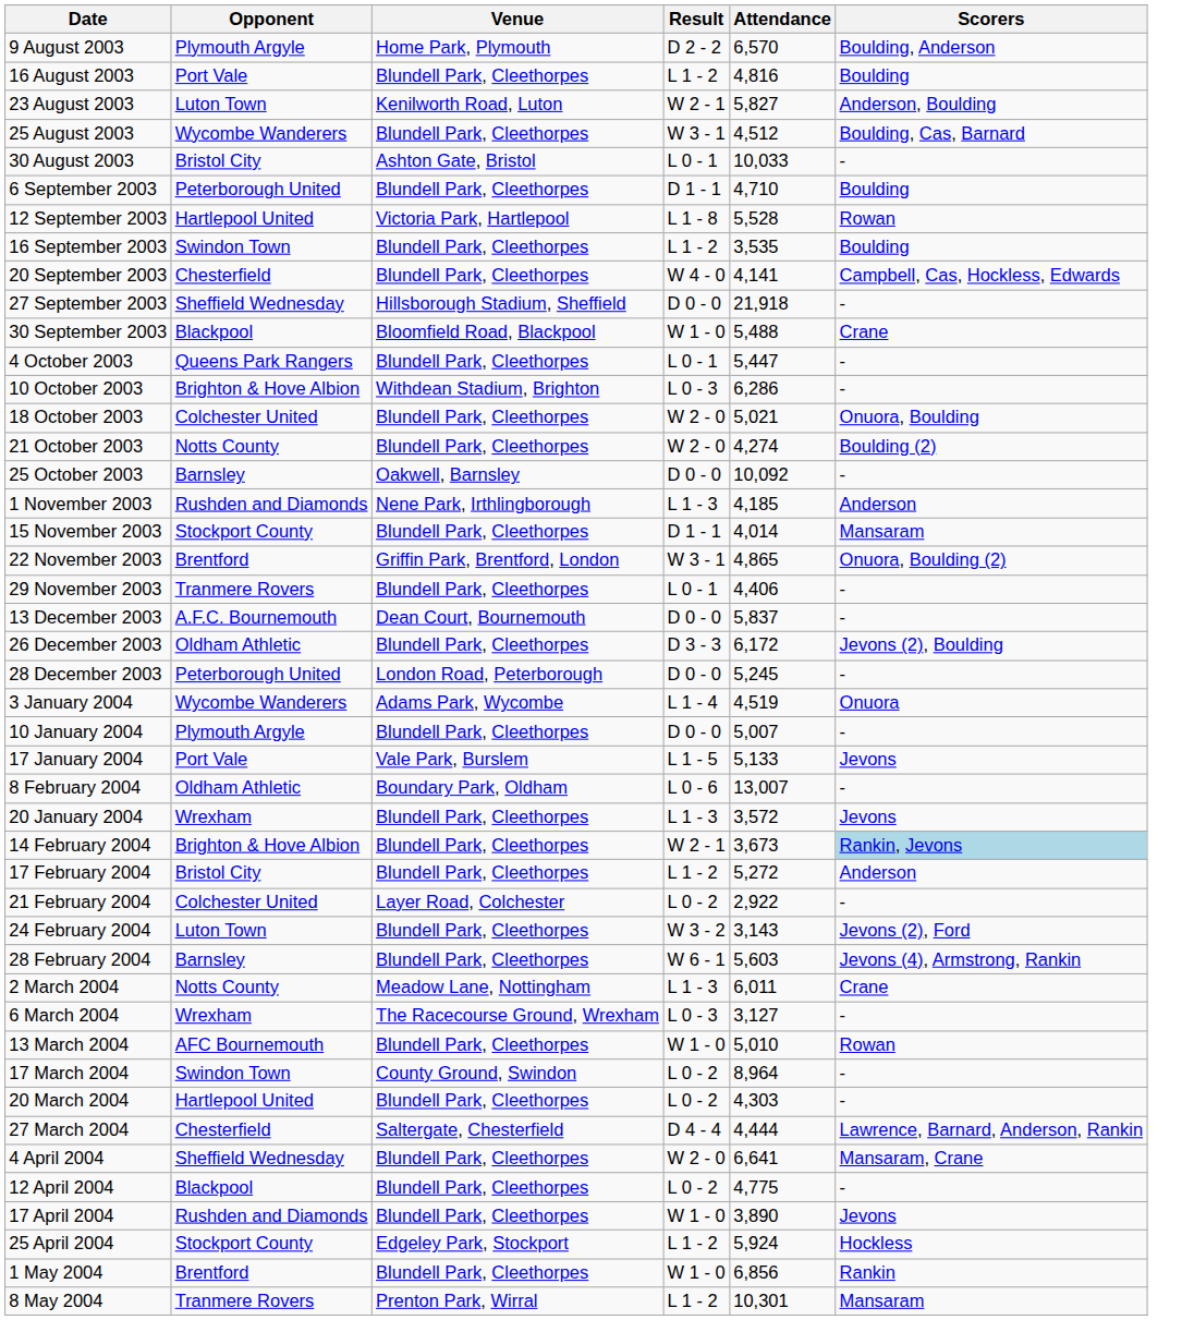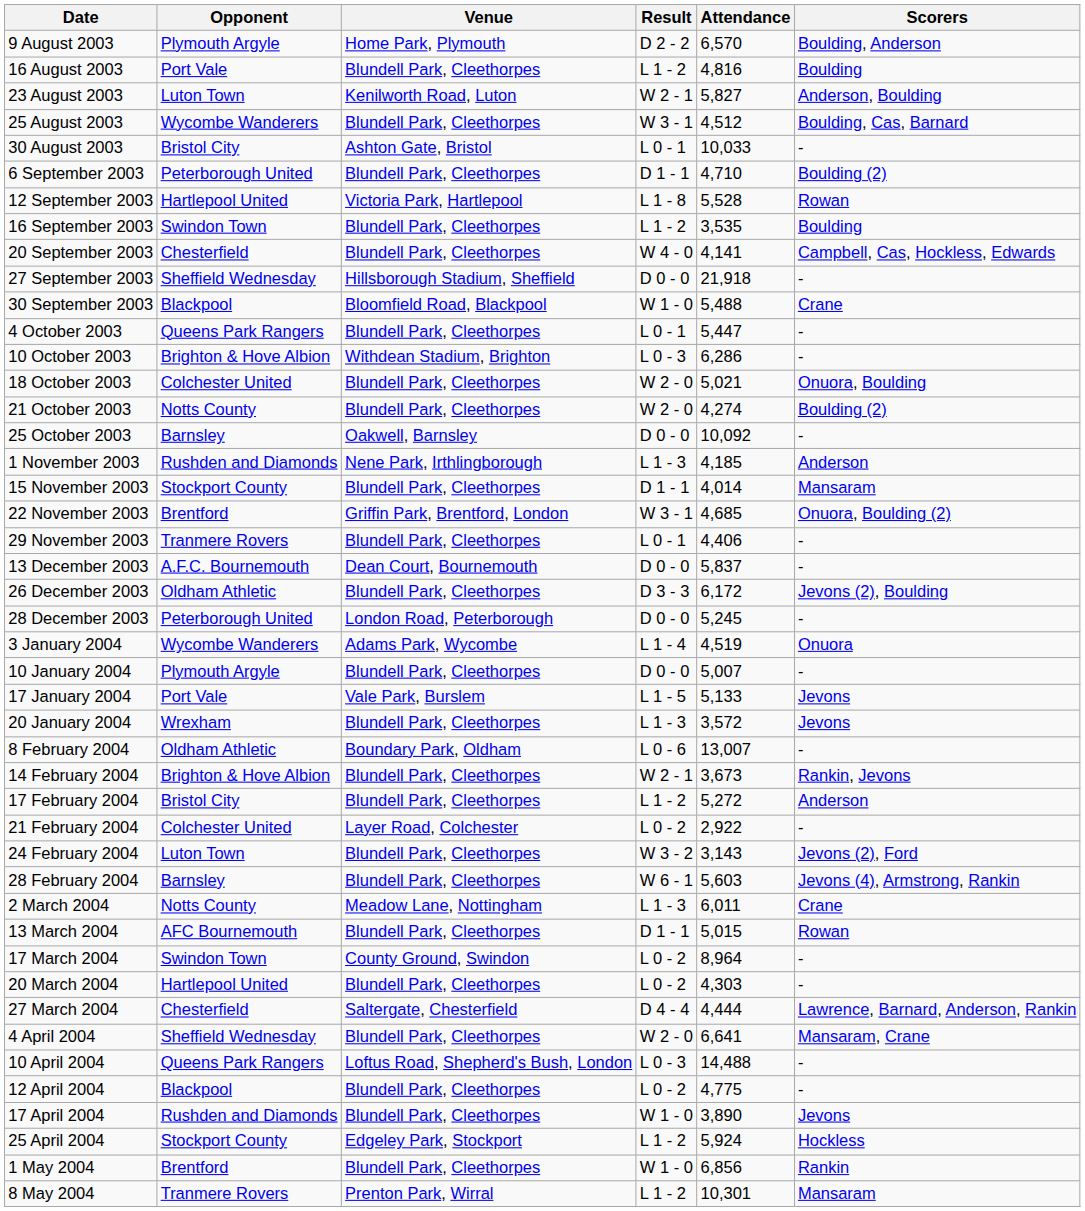 <table class="wikitable">
 <tr>
 <th>Date</th>
 <th>Opponent</th>
 <th>Venue</th>
 <th>Result</th>
 <th>Attendance</th>
 <th>Scorers</th>
 </tr>
 <tr>
 <td>9 August 2003</td>
 <td><a href='#'>Plymouth Argyle</a><br></td>
 <td><a href='#'>Home Park</a>, <a href='#'>Plymouth</a></td>
 <td>D 2 - 2</td>
 <td>6,570</td>
 <td><a href='#'>Boulding</a>, <a href='#'>Anderson</a></td>
 </tr>
 <tr>
 <td>16 August 2003</td>
 <td><a href='#'>Port Vale</a><br></td>
 <td><a href='#'>Blundell Park</a>, <a href='#'>Cleethorpes</a></td>
 <td>L 1 - 2</td>
 <td>4,816</td>
 <td><a href='#'>Boulding</a></td>
 </tr>
 <tr>
 <td>23 August 2003</td>
 <td><a href='#'>Luton Town</a><br></td>
 <td><a href='#'>Kenilworth Road</a>, <a href='#'>Luton</a></td>
 <td>W 2 - 1</td>
 <td>5,827</td>
 <td><a href='#'>Anderson</a>, <a href='#'>Boulding</a></td>
 </tr>
 <tr>
 <td>25 August 2003</td>
 <td><a href='#'>Wycombe Wanderers</a><br></td>
 <td><a href='#'>Blundell Park</a>, <a href='#'>Cleethorpes</a></td>
 <td>W 3 - 1</td>
 <td>4,512</td>
 <td><a href='#'>Boulding</a>, <a href='#'>Cas</a>, <a href='#'>Barnard</a></td>
 </tr>
 <tr>
 <td>30 August 2003</td>
 <td><a href='#'>Bristol City</a><br></td>
 <td><a href='#'>Ashton Gate</a>, <a href='#'>Bristol</a></td>
 <td>L 0 - 1</td>
 <td>10,033</td>
 <td>-</td>
 </tr>
 <tr>
 <td>6 September 2003</td>
 <td><a href='#'>Peterborough United</a><br></td>
 <td><a href='#'>Blundell Park</a>, <a href='#'>Cleethorpes</a></td>
 <td>D 1 - 1</td>
 <td>4,710</td>
-<td><a href='#'>Boulding</a></td>
+<td><a href='#'>Boulding (2)</a></td>
 </tr>
 <tr>
 <td>12 September 2003</td>
 <td><a href='#'>Hartlepool United</a><br></td>
 <td><a href='#'>Victoria Park</a>, <a href='#'>Hartlepool</a></td>
 <td>L 1 - 8</td>
 <td>5,528</td>
 <td><a href='#'>Rowan</a></td>
 </tr>
 <tr>
 <td>16 September 2003</td>
 <td><a href='#'>Swindon Town</a><br></td>
 <td><a href='#'>Blundell Park</a>, <a href='#'>Cleethorpes</a></td>
 <td>L 1 - 2</td>
 <td>3,535</td>
 <td><a href='#'>Boulding</a></td>
 </tr>
 <tr>
 <td>20 September 2003</td>
 <td><a href='#'>Chesterfield</a><br></td>
 <td><a href='#'>Blundell Park</a>, <a href='#'>Cleethorpes</a></td>
 <td>W 4 - 0</td>
 <td>4,141</td>
 <td><a href='#'>Campbell</a>, <a href='#'>Cas</a>, <a href='#'>Hockless</a>, <a href='#'>Edwards</a></td>
 </tr>
 <tr>
 <td>27 September 2003</td>
 <td><a href='#'>Sheffield Wednesday</a><br></td>
 <td><a href='#'>Hillsborough Stadium</a>, <a href='#'>Sheffield</a></td>
 <td>D 0 - 0</td>
 <td>21,918</td>
 <td>-</td>
 </tr>
 <tr>
 <td>30 September 2003</td>
 <td><a href='#'>Blackpool</a><br></td>
 <td><a href='#'>Bloomfield Road</a>, <a href='#'>Blackpool</a></td>
 <td>W 1 - 0</td>
 <td>5,488</td>
 <td><a href='#'>Crane</a></td>
 </tr>
 <tr>
 <td>4 October 2003</td>
 <td><a href='#'>Queens Park Rangers</a><br></td>
 <td><a href='#'>Blundell Park</a>, <a href='#'>Cleethorpes</a></td>
 <td>L 0 - 1</td>
 <td>5,447</td>
 <td>-</td>
 </tr>
 <tr>
 <td>10 October 2003</td>
 <td><a href='#'>Brighton & Hove Albion</a><br></td>
 <td><a href='#'>Withdean Stadium</a>, <a href='#'>Brighton</a></td>
 <td>L 0 - 3</td>
 <td>6,286</td>
 <td>-</td>
 </tr>
 <tr>
 <td>18 October 2003</td>
 <td><a href='#'>Colchester United</a><br></td>
 <td><a href='#'>Blundell Park</a>, <a href='#'>Cleethorpes</a></td>
 <td>W 2 - 0</td>
 <td>5,021</td>
 <td><a href='#'>Onuora</a>, <a href='#'>Boulding</a></td>
 </tr>
 <tr>
 <td>21 October 2003</td>
 <td><a href='#'>Notts County</a><br></td>
 <td><a href='#'>Blundell Park</a>, <a href='#'>Cleethorpes</a></td>
 <td>W 2 - 0</td>
 <td>4,274</td>
 <td><a href='#'>Boulding (2)</a></td>
 </tr>
 <tr>
 <td>25 October 2003</td>
 <td><a href='#'>Barnsley</a><br></td>
 <td><a href='#'>Oakwell</a>, <a href='#'>Barnsley</a></td>
 <td>D 0 - 0</td>
 <td>10,092</td>
 <td>-</td>
 </tr>
 <tr>
 <td>1 November 2003</td>
 <td><a href='#'>Rushden and Diamonds</a><br></td>
 <td><a href='#'>Nene Park</a>, <a href='#'>Irthlingborough</a></td>
 <td>L 1 - 3</td>
 <td>4,185</td>
 <td><a href='#'>Anderson</a></td>
 </tr>
 <tr>
 <td>15 November 2003</td>
 <td><a href='#'>Stockport County</a><br></td>
 <td><a href='#'>Blundell Park</a>, <a href='#'>Cleethorpes</a></td>
 <td>D 1 - 1</td>
 <td>4,014</td>
 <td><a href='#'>Mansaram</a></td>
 </tr>
 <tr>
 <td>22 November 2003</td>
 <td><a href='#'>Brentford</a><br></td>
 <td><a href='#'>Griffin Park</a>, <a href='#'>Brentford</a>, <a href='#'>London</a></td>
 <td>W 3 - 1</td>
-<td>4,865</td>
+<td>4,685</td>
 <td><a href='#'>Onuora</a>, <a href='#'>Boulding (2)</a></td>
 </tr>
 <tr>
 <td>29 November 2003</td>
 <td><a href='#'>Tranmere Rovers</a><br></td>
 <td><a href='#'>Blundell Park</a>, <a href='#'>Cleethorpes</a></td>
 <td>L 0 - 1</td>
 <td>4,406</td>
 <td>-</td>
 </tr>
 <tr>
 <td>13 December 2003</td>
 <td><a href='#'>A.F.C. Bournemouth</a><br></td>
 <td><a href='#'>Dean Court</a>, <a href='#'>Bournemouth</a></td>
 <td>D 0 - 0</td>
 <td>5,837</td>
 <td>-</td>
 </tr>
 <tr>
 <td>26 December 2003</td>
 <td><a href='#'>Oldham Athletic</a><br></td>
 <td><a href='#'>Blundell Park</a>, <a href='#'>Cleethorpes</a></td>
 <td>D 3 - 3</td>
 <td>6,172</td>
 <td><a href='#'>Jevons (2)</a>, <a href='#'>Boulding</a></td>
 </tr>
 <tr>
 <td>28 December 2003</td>
 <td><a href='#'>Peterborough United</a><br></td>
 <td><a href='#'>London Road</a>, <a href='#'>Peterborough</a></td>
 <td>D 0 - 0</td>
 <td>5,245</td>
 <td>-</td>
 </tr>
 <tr>
 <td>3 January 2004</td>
 <td><a href='#'>Wycombe Wanderers</a><br></td>
 <td><a href='#'>Adams Park</a>, <a href='#'>Wycombe</a></td>
 <td>L 1 - 4</td>
 <td>4,519</td>
 <td><a href='#'>Onuora</a></td>
 </tr>
 <tr>
 <td>10 January 2004</td>
 <td><a href='#'>Plymouth Argyle</a><br></td>
 <td><a href='#'>Blundell Park</a>, <a href='#'>Cleethorpes</a></td>
 <td>D 0 - 0</td>
 <td>5,007</td>
 <td>-</td>
 </tr>
 <tr>
 <td>17 January 2004</td>
 <td><a href='#'>Port Vale</a><br></td>
 <td><a href='#'>Vale Park</a>, <a href='#'>Burslem</a></td>
 <td>L 1 - 5</td>
 <td>5,133</td>
 <td><a href='#'>Jevons</a></td>
 </tr>
 <tr>
+<td>20 January 2004</td>
+<td><a href='#'>Wrexham</a><br></td>
+<td><a href='#'>Blundell Park</a>, <a href='#'>Cleethorpes</a></td>
+<td>L 1 - 3</td>
+<td>3,572</td>
+<td><a href='#'>Jevons</a></td>
+</tr>
+<tr>
 <td>8 February 2004</td>
 <td><a href='#'>Oldham Athletic</a><br></td>
 <td><a href='#'>Boundary Park</a>, <a href='#'>Oldham</a></td>
 <td>L 0 - 6</td>
 <td>13,007</td>
 <td>-</td>
 </tr>
 <tr>
-<td>20 January 2004</td>
-<td><a href='#'>Wrexham</a><br></td>
-<td><a href='#'>Blundell Park</a>, <a href='#'>Cleethorpes</a></td>
-<td>L 1 - 3</td>
-<td>3,572</td>
-<td><a href='#'>Jevons</a></td>
-</tr>
-<tr>
 <td>14 February 2004</td>
 <td><a href='#'>Brighton & Hove Albion</a><br></td>
 <td><a href='#'>Blundell Park</a>, <a href='#'>Cleethorpes</a></td>
 <td>W 2 - 1</td>
 <td>3,673</td>
-<td style="background: lightblue;"><a href='#'>Rankin</a>, <a href='#'>Jevons</a></td>
+<td><a href='#'>Rankin</a>, <a href='#'>Jevons</a></td>
 </tr>
 <tr>
 <td>17 February 2004</td>
 <td><a href='#'>Bristol City</a><br></td>
 <td><a href='#'>Blundell Park</a>, <a href='#'>Cleethorpes</a></td>
 <td>L 1 - 2</td>
 <td>5,272</td>
 <td><a href='#'>Anderson</a></td>
 </tr>
 <tr>
 <td>21 February 2004</td>
 <td><a href='#'>Colchester United</a><br></td>
 <td><a href='#'>Layer Road</a>, <a href='#'>Colchester</a></td>
 <td>L 0 - 2</td>
 <td>2,922</td>
 <td>-</td>
 </tr>
 <tr>
 <td>24 February 2004</td>
 <td><a href='#'>Luton Town</a><br></td>
 <td><a href='#'>Blundell Park</a>, <a href='#'>Cleethorpes</a></td>
 <td>W 3 - 2</td>
 <td>3,143</td>
 <td><a href='#'>Jevons (2)</a>, <a href='#'>Ford</a></td>
 </tr>
 <tr>
 <td>28 February 2004</td>
 <td><a href='#'>Barnsley</a><br></td>
 <td><a href='#'>Blundell Park</a>, <a href='#'>Cleethorpes</a></td>
 <td>W 6 - 1</td>
 <td>5,603</td>
 <td><a href='#'>Jevons (4)</a>, <a href='#'>Armstrong</a>, <a href='#'>Rankin</a></td>
 </tr>
 <tr>
 <td>2 March 2004</td>
 <td><a href='#'>Notts County</a><br></td>
 <td><a href='#'>Meadow Lane</a>, <a href='#'>Nottingham</a></td>
 <td>L 1 - 3</td>
 <td>6,011</td>
 <td><a href='#'>Crane</a></td>
 </tr>
 <tr>
-<td>6 March 2004</td>
-<td><a href='#'>Wrexham</a><br></td>
-<td><a href='#'>The Racecourse Ground</a>, <a href='#'>Wrexham</a></td>
-<td>L 0 - 3</td>
-<td>3,127</td>
-<td>-</td>
-</tr>
-<tr>
 <td>13 March 2004</td>
 <td><a href='#'>AFC Bournemouth</a><br></td>
 <td><a href='#'>Blundell Park</a>, <a href='#'>Cleethorpes</a></td>
-<td>W 1 - 0</td>
-<td>5,010</td>
+<td>D 1 - 1</td>
+<td>5,015</td>
 <td><a href='#'>Rowan</a></td>
 </tr>
 <tr>
 <td>17 March 2004</td>
 <td><a href='#'>Swindon Town</a><br></td>
 <td><a href='#'>County Ground</a>, <a href='#'>Swindon</a></td>
 <td>L 0 - 2</td>
 <td>8,964</td>
 <td>-</td>
 </tr>
 <tr>
 <td>20 March 2004</td>
 <td><a href='#'>Hartlepool United</a><br></td>
 <td><a href='#'>Blundell Park</a>, <a href='#'>Cleethorpes</a></td>
 <td>L 0 - 2</td>
 <td>4,303</td>
 <td>-</td>
 </tr>
 <tr>
 <td>27 March 2004</td>
 <td><a href='#'>Chesterfield</a><br></td>
 <td><a href='#'>Saltergate</a>, <a href='#'>Chesterfield</a></td>
 <td>D 4 - 4</td>
 <td>4,444</td>
 <td><a href='#'>Lawrence</a>, <a href='#'>Barnard</a>, <a href='#'>Anderson</a>, <a href='#'>Rankin</a></td>
 </tr>
 <tr>
 <td>4 April 2004</td>
 <td><a href='#'>Sheffield Wednesday</a><br></td>
 <td><a href='#'>Blundell Park</a>, <a href='#'>Cleethorpes</a></td>
 <td>W 2 - 0</td>
 <td>6,641</td>
 <td><a href='#'>Mansaram</a>, <a href='#'>Crane</a></td>
+</tr>
+<tr>
+<td>10 April 2004</td>
+<td><a href='#'>Queens Park Rangers</a><br></td>
+<td><a href='#'>Loftus Road</a>, <a href='#'>Shepherd's Bush</a>, <a href='#'>London</a></td>
+<td>L 0 - 3</td>
+<td>14,488</td>
+<td>-</td>
 </tr>
 <tr>
 <td>12 April 2004</td>
 <td><a href='#'>Blackpool</a><br></td>
 <td><a href='#'>Blundell Park</a>, <a href='#'>Cleethorpes</a></td>
 <td>L 0 - 2</td>
 <td>4,775</td>
 <td>-</td>
 </tr>
 <tr>
 <td>17 April 2004</td>
 <td><a href='#'>Rushden and Diamonds</a><br></td>
 <td><a href='#'>Blundell Park</a>, <a href='#'>Cleethorpes</a></td>
 <td>W 1 - 0</td>
 <td>3,890</td>
 <td><a href='#'>Jevons</a></td>
 </tr>
 <tr>
 <td>25 April 2004</td>
 <td><a href='#'>Stockport County</a><br></td>
 <td><a href='#'>Edgeley Park</a>, <a href='#'>Stockport</a></td>
 <td>L 1 - 2</td>
 <td>5,924</td>
 <td><a href='#'>Hockless</a></td>
 </tr>
 <tr>
 <td>1 May 2004</td>
 <td><a href='#'>Brentford</a><br></td>
 <td><a href='#'>Blundell Park</a>, <a href='#'>Cleethorpes</a></td>
 <td>W 1 - 0</td>
 <td>6,856</td>
 <td><a href='#'>Rankin</a></td>
 </tr>
 <tr>
 <td>8 May 2004</td>
 <td><a href='#'>Tranmere Rovers</a><br></td>
 <td><a href='#'>Prenton Park</a>, <a href='#'>Wirral</a></td>
 <td>L 1 - 2</td>
 <td>10,301</td>
 <td><a href='#'>Mansaram</a></td>
 </tr>
 <tr>
 </tr>
 </table>
